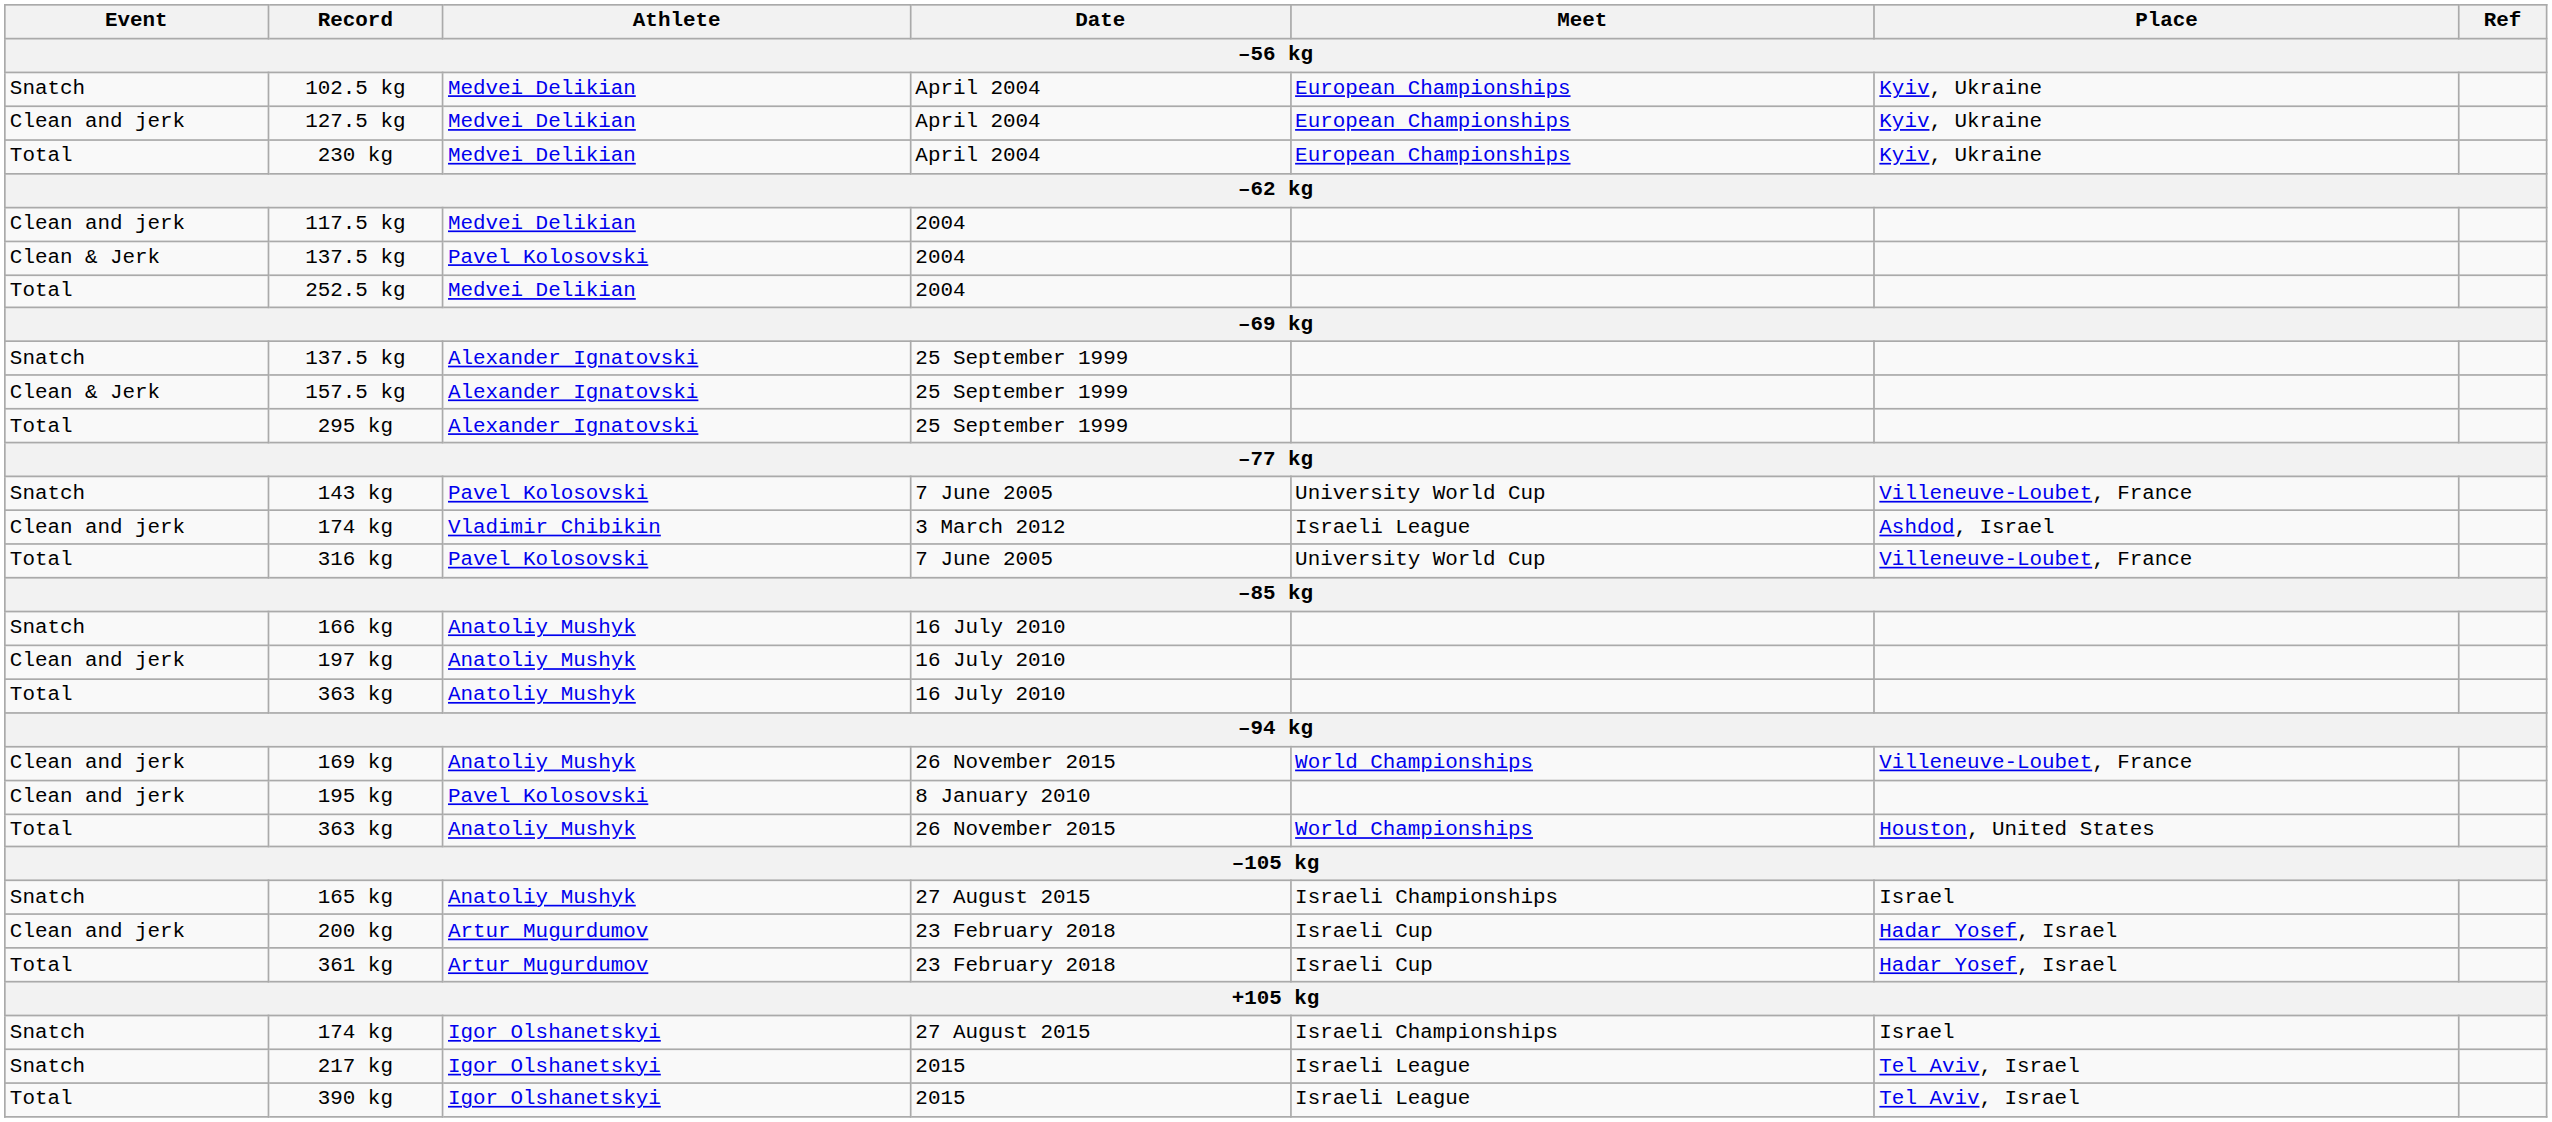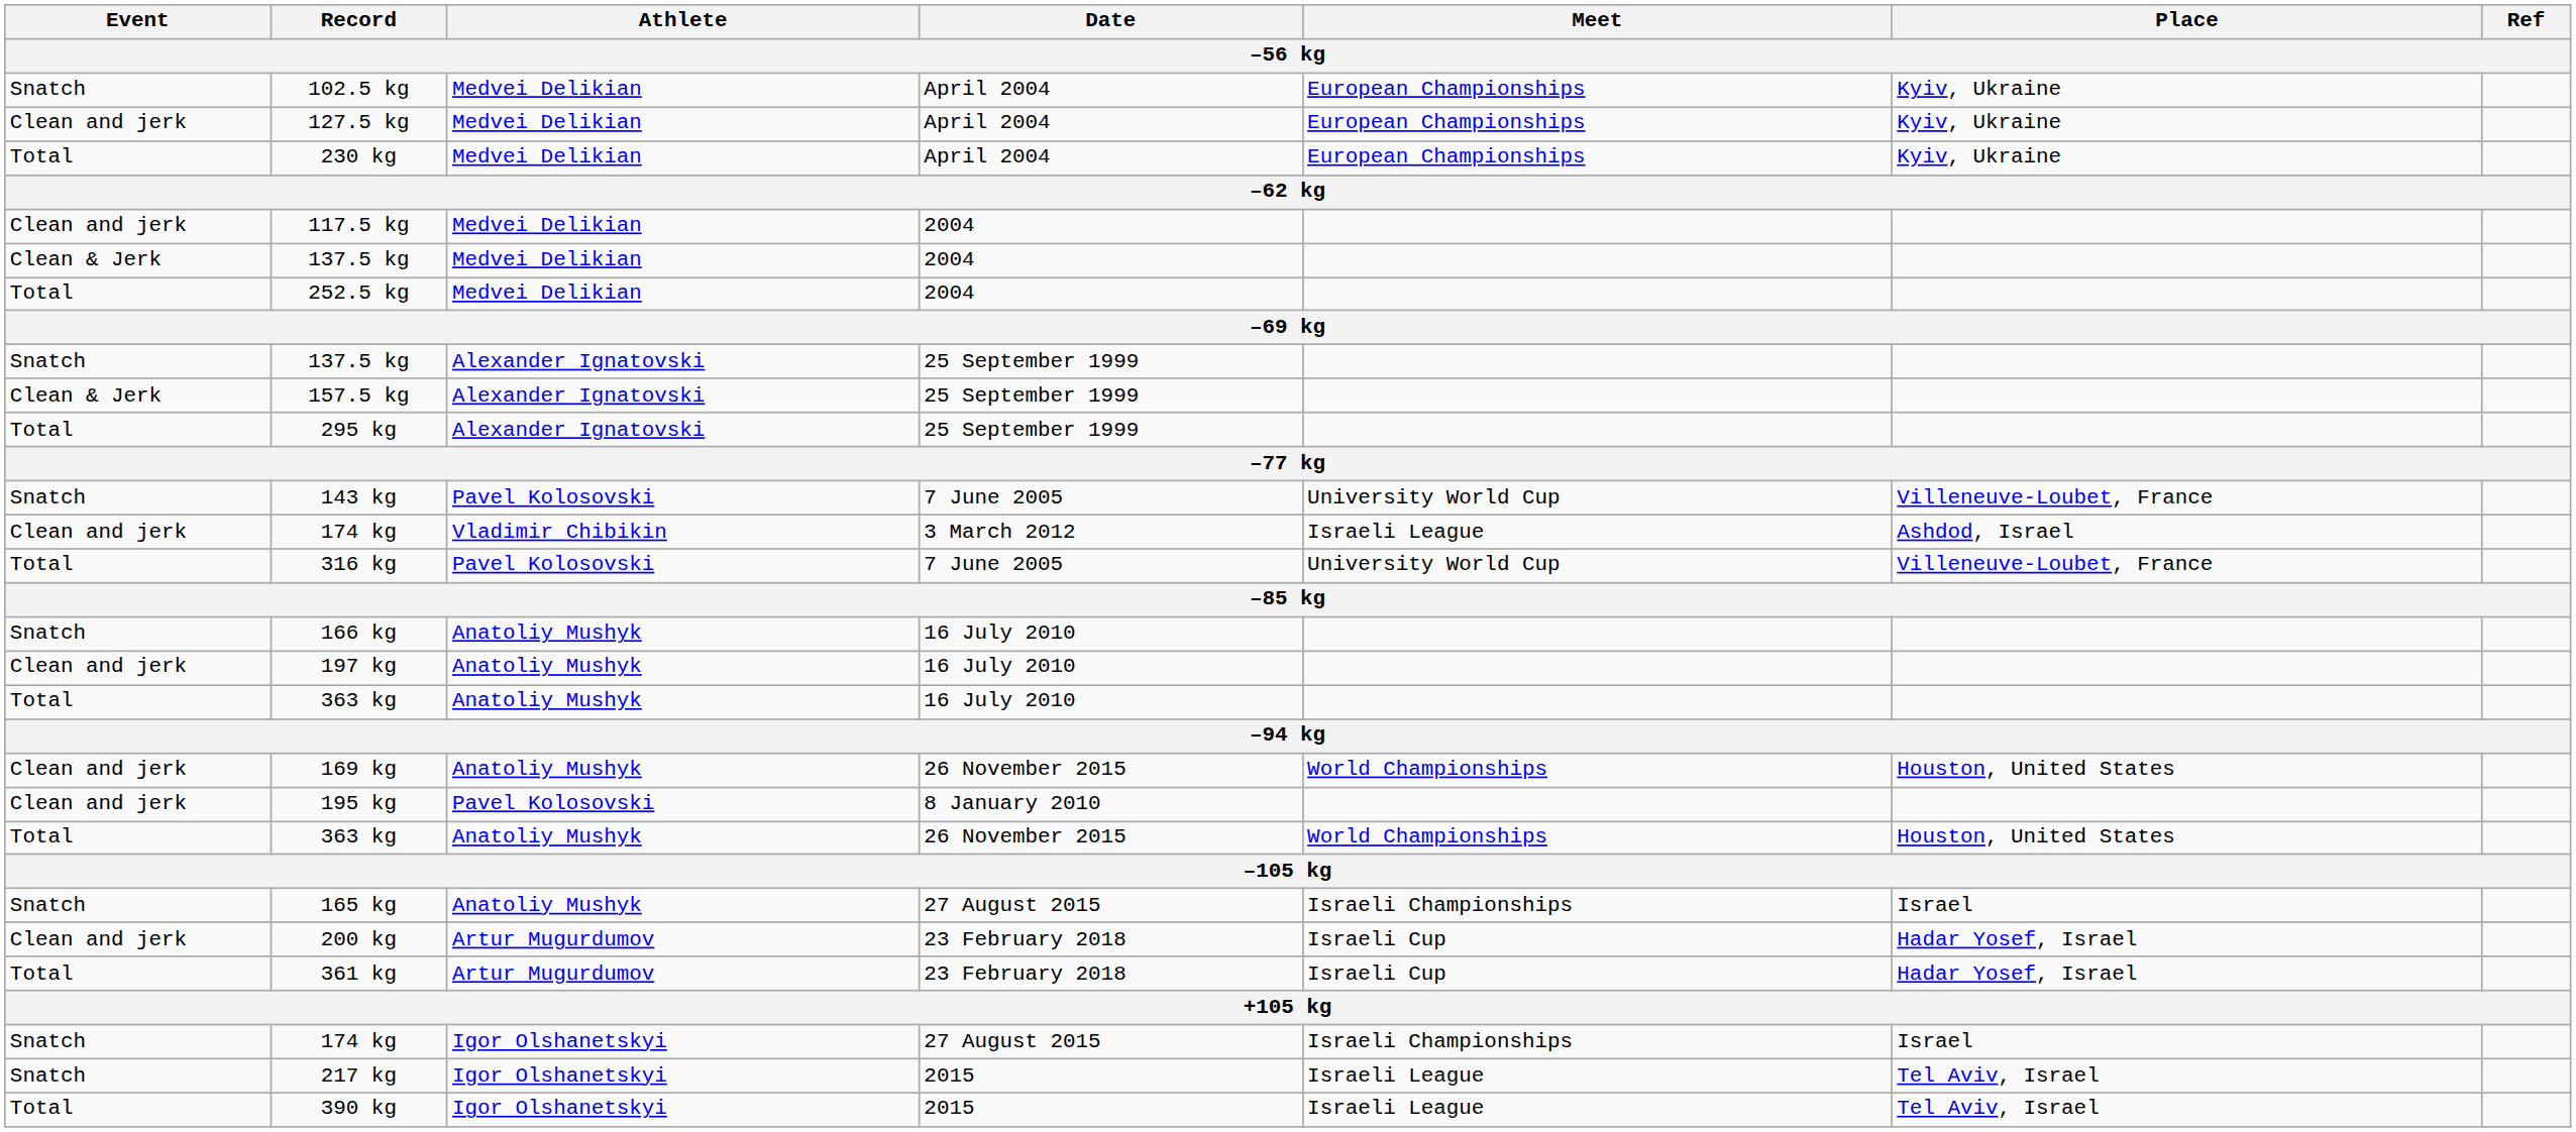 <table class="wikitable" style="font-size:95%; width: 95%;">
 <tr>
 <th width=9%>Event</th>
 <th width=6%>Record</th>
 <th width=16%>Athlete</th>
 <th width=13%>Date</th>
 <th width=20%>Meet</th>
 <th width=20%>Place</th>
 <th width=3%>Ref</th>
 </tr>
 <tr bgcolor="#DDDDDD">
 <th colspan="7">–56 kg</th>
 </tr>
 <tr>
 <td>Snatch</td>
 <td align="center">102.5 kg</td>
 <td><a href='#'>Medvei Delikian</a></td>
 <td>April 2004</td>
 <td><a href='#'>European Championships</a></td>
 <td><a href='#'>Kyiv</a>, Ukraine</td>
 <td></td>
 </tr>
 <tr>
 <td>Clean and jerk</td>
 <td align="center">127.5 kg</td>
 <td><a href='#'>Medvei Delikian</a></td>
 <td>April 2004</td>
 <td><a href='#'>European Championships</a></td>
 <td><a href='#'>Kyiv</a>, Ukraine</td>
 <td></td>
 </tr>
 <tr>
 <td>Total</td>
 <td align="center">230 kg</td>
 <td><a href='#'>Medvei Delikian</a></td>
 <td>April 2004</td>
 <td><a href='#'>European Championships</a></td>
 <td><a href='#'>Kyiv</a>, Ukraine</td>
 <td></td>
 </tr>
 <tr bgcolor="#DDDDDD">
 <th colspan="7">–62 kg</th>
 </tr>
 <tr>
 <td>Clean and jerk</td>
 <td align="center">117.5 kg</td>
 <td><a href='#'>Medvei Delikian</a></td>
 <td>2004</td>
 <td></td>
 <td></td>
 <td></td>
 </tr>
 <tr>
 <td>Clean & Jerk</td>
 <td align="center">137.5 kg</td>
-<td><a href='#'>Pavel Kolosovski</a></td>
+<td><a href='#'>Medvei Delikian</a></td>
 <td>2004</td>
 <td></td>
 <td></td>
 <td></td>
 </tr>
 <tr>
 <td>Total</td>
 <td align="center">252.5 kg</td>
 <td><a href='#'>Medvei Delikian</a></td>
 <td>2004</td>
 <td></td>
 <td></td>
 <td></td>
 </tr>
 <tr bgcolor="#DDDDDD">
 <th colspan="7">–69 kg</th>
 </tr>
 <tr>
 <td>Snatch</td>
 <td align="center">137.5 kg</td>
 <td><a href='#'>Alexander Ignatovski</a></td>
 <td>25 September 1999</td>
 <td></td>
 <td></td>
 <td></td>
 </tr>
 <tr>
 <td>Clean & Jerk</td>
 <td align="center">157.5 kg</td>
 <td><a href='#'>Alexander Ignatovski</a></td>
 <td>25 September 1999</td>
 <td></td>
 <td></td>
 <td></td>
 </tr>
 <tr>
 <td>Total</td>
 <td align="center">295 kg</td>
 <td><a href='#'>Alexander Ignatovski</a></td>
 <td>25 September 1999</td>
 <td></td>
 <td></td>
 <td></td>
 </tr>
 <tr bgcolor="#DDDDDD">
 <th colspan="7">–77 kg</th>
 </tr>
 <tr>
 <td>Snatch</td>
 <td align="center">143 kg</td>
 <td><a href='#'>Pavel Kolosovski</a></td>
 <td>7 June 2005</td>
 <td>University World Cup</td>
 <td><a href='#'>Villeneuve-Loubet</a>, France</td>
 <td></td>
 </tr>
 <tr>
 <td>Clean and jerk</td>
 <td align="center">174 kg</td>
 <td><a href='#'>Vladimir Chibikin</a></td>
 <td>3 March 2012</td>
 <td>Israeli League</td>
 <td><a href='#'>Ashdod</a>, Israel</td>
 <td></td>
 </tr>
 <tr>
 <td>Total</td>
 <td align="center">316 kg</td>
 <td><a href='#'>Pavel Kolosovski</a></td>
 <td>7 June 2005</td>
 <td>University World Cup</td>
 <td><a href='#'>Villeneuve-Loubet</a>, France</td>
 <td></td>
 </tr>
 <tr bgcolor="#DDDDDD">
 <th colspan="7">–85 kg</th>
 </tr>
 <tr>
 <td>Snatch</td>
 <td align="center">166 kg</td>
 <td><a href='#'>Anatoliy Mushyk</a></td>
 <td>16 July 2010</td>
 <td></td>
 <td></td>
 <td></td>
 </tr>
 <tr>
 <td>Clean and jerk</td>
 <td align="center">197 kg</td>
 <td><a href='#'>Anatoliy Mushyk</a></td>
 <td>16 July 2010</td>
 <td></td>
 <td></td>
 <td></td>
 </tr>
 <tr>
 <td>Total</td>
 <td align="center">363 kg</td>
 <td><a href='#'>Anatoliy Mushyk</a></td>
 <td>16 July 2010</td>
 <td></td>
 <td></td>
 <td></td>
 </tr>
 <tr bgcolor="#DDDDDD">
 <th colspan="7">–94 kg</th>
 </tr>
 <tr>
 <td>Clean and jerk</td>
 <td align="center">169 kg</td>
 <td><a href='#'>Anatoliy Mushyk</a></td>
 <td>26 November 2015</td>
 <td><a href='#'>World Championships</a></td>
-<td><a href='#'>Villeneuve-Loubet</a>, France</td>
+<td><a href='#'>Houston</a>, United States</td>
 <td></td>
 </tr>
 <tr>
 <td>Clean and jerk</td>
 <td align="center">195 kg</td>
 <td><a href='#'>Pavel Kolosovski</a></td>
 <td>8 January 2010</td>
 <td></td>
 <td></td>
 <td></td>
 </tr>
 <tr>
 <td>Total</td>
 <td align="center">363 kg</td>
 <td><a href='#'>Anatoliy Mushyk</a></td>
 <td>26 November 2015</td>
 <td><a href='#'>World Championships</a></td>
 <td><a href='#'>Houston</a>, United States</td>
 <td></td>
 </tr>
 <tr bgcolor="#DDDDDD">
 <th colspan="7">–105 kg</th>
 </tr>
 <tr>
 <td>Snatch</td>
 <td align="center">165 kg</td>
 <td><a href='#'>Anatoliy Mushyk</a></td>
 <td>27 August 2015</td>
 <td>Israeli Championships</td>
 <td>Israel</td>
 <td></td>
 </tr>
 <tr>
 <td>Clean and jerk</td>
 <td align="center">200 kg</td>
 <td><a href='#'>Artur Mugurdumov</a></td>
 <td>23 February 2018</td>
 <td>Israeli Cup</td>
 <td><a href='#'>Hadar Yosef</a>, Israel</td>
 <td></td>
 </tr>
 <tr>
 <td>Total</td>
 <td align="center">361 kg</td>
 <td><a href='#'>Artur Mugurdumov</a></td>
 <td>23 February 2018</td>
 <td>Israeli Cup</td>
 <td><a href='#'>Hadar Yosef</a>, Israel</td>
 <td></td>
 </tr>
 <tr bgcolor="#DDDDDD">
 <th colspan="7">+105 kg</th>
 </tr>
 <tr>
 <td>Snatch</td>
 <td align="center">174 kg</td>
 <td><a href='#'>Igor Olshanetskyi</a></td>
 <td>27 August 2015</td>
 <td>Israeli Championships</td>
 <td>Israel</td>
 <td></td>
 </tr>
 <tr>
 <td>Snatch</td>
 <td align="center">217 kg</td>
 <td><a href='#'>Igor Olshanetskyi</a></td>
 <td>2015</td>
 <td>Israeli League</td>
 <td><a href='#'>Tel Aviv</a>, Israel</td>
 <td></td>
 </tr>
 <tr>
 <td>Total</td>
 <td align="center">390 kg</td>
 <td><a href='#'>Igor Olshanetskyi</a></td>
 <td>2015</td>
 <td>Israeli League</td>
 <td><a href='#'>Tel Aviv</a>, Israel</td>
 <td></td>
 </tr>
 </table>
